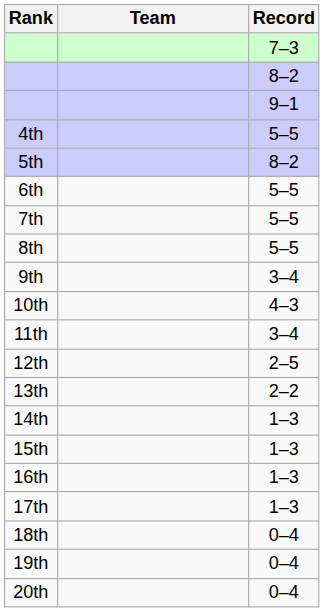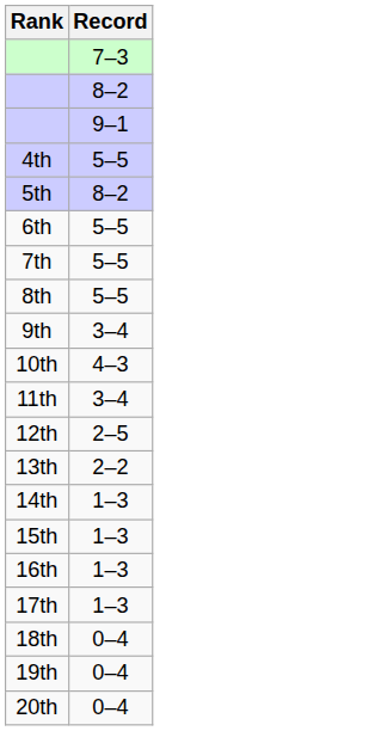 <table class=wikitable style="text-align:center;">
 <tr>
 <th>Rank</th>
-<th width=162>Team</th>
 <th>Record</th>
 </tr>
 <tr bgcolor=#ccffcc>
 <td></td>
-<td align=left></td>
 <td>7–3</td>
 </tr>
 <tr bgcolor=#ccccff>
 <td></td>
-<td align=left></td>
 <td>8–2</td>
 </tr>
 <tr bgcolor=#ccccff>
 <td></td>
-<td align=left></td>
 <td>9–1</td>
 </tr>
 <tr bgcolor=#ccccff>
 <td>4th</td>
-<td align=left></td>
 <td>5–5</td>
 </tr>
 <tr bgcolor=#ccccff>
 <td>5th</td>
-<td align=left></td>
 <td>8–2</td>
 </tr>
 <tr>
 <td>6th</td>
-<td align=left></td>
 <td>5–5</td>
 </tr>
 <tr>
 <td>7th</td>
-<td align=left></td>
 <td>5–5</td>
 </tr>
 <tr>
 <td>8th</td>
-<td align=left></td>
 <td>5–5</td>
 </tr>
 <tr>
 <td>9th</td>
-<td align=left></td>
 <td>3–4</td>
 </tr>
 <tr>
 <td>10th</td>
-<td align=left></td>
 <td>4–3</td>
 </tr>
 <tr>
 <td>11th</td>
-<td align=left></td>
 <td>3–4</td>
 </tr>
 <tr>
 <td>12th</td>
-<td align=left></td>
 <td>2–5</td>
 </tr>
 <tr>
 <td>13th</td>
-<td align=left></td>
 <td>2–2</td>
 </tr>
 <tr>
 <td>14th</td>
-<td align=left></td>
 <td>1–3</td>
 </tr>
 <tr>
 <td>15th</td>
-<td align=left></td>
 <td>1–3</td>
 </tr>
 <tr>
 <td>16th</td>
-<td align=left></td>
 <td>1–3</td>
 </tr>
 <tr>
 <td>17th</td>
-<td align=left></td>
 <td>1–3</td>
 </tr>
 <tr>
 <td>18th</td>
-<td align=left></td>
 <td>0–4</td>
 </tr>
 <tr>
 <td>19th</td>
-<td align=left></td>
 <td>0–4</td>
 </tr>
 <tr>
 <td>20th</td>
-<td align=left></td>
 <td>0–4</td>
 </tr>
 </table>
